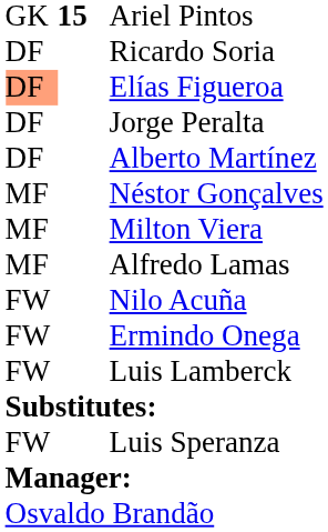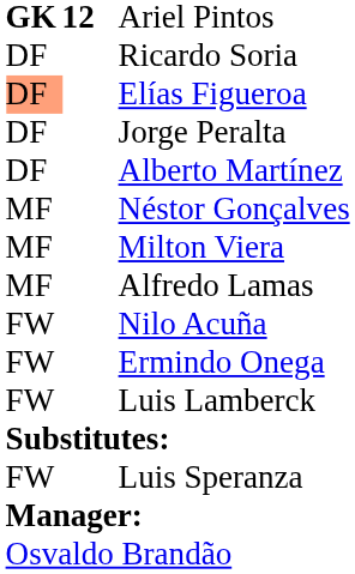 <table style="font-size:90%; margin:0.2em auto;" cellspacing="0" cellpadding="0">
 <tr>
 <th width="25"></th>
 <th width="25"></th>
 </tr>
 <tr>
-<td>GK</td>
-<td><strong>15</strong></td>
+<td><strong>GK</strong></td>
+<td><strong>12</strong></td>
 <td> Ariel Pintos</td>
 </tr>
 <tr>
 <td>DF</td>
 <td></td>
 <td> Ricardo Soria</td>
 <td></td>
 <td></td>
 </tr>
 <tr>
 <td style="background: lightsalmon;">DF</td>
 <td></td>
 <td> <a href='#'>Elías Figueroa</a></td>
 </tr>
 <tr>
 <td>DF</td>
 <td></td>
 <td> Jorge Peralta</td>
 </tr>
 <tr>
 <td>DF</td>
 <td></td>
 <td> <a href='#'>Alberto Martínez</a></td>
 </tr>
 <tr>
 <td>MF</td>
 <td></td>
 <td> <a href='#'>Néstor Gonçalves</a></td>
 </tr>
 <tr>
 <td>MF</td>
 <td></td>
 <td> <a href='#'>Milton Viera</a></td>
 </tr>
 <tr>
 <td>MF</td>
 <td></td>
 <td> Alfredo Lamas</td>
 </tr>
 <tr>
 <td>FW</td>
 <td></td>
 <td> <a href='#'>Nilo Acuña</a></td>
 </tr>
 <tr>
 <td>FW</td>
 <td></td>
 <td> <a href='#'>Ermindo Onega</a></td>
 </tr>
 <tr>
 <td>FW</td>
 <td></td>
 <td> Luis Lamberck</td>
 </tr>
 <tr>
 <td colspan=3><strong>Substitutes:</strong></td>
 </tr>
 <tr>
 <td>FW</td>
 <td></td>
 <td> Luis Speranza</td>
 <td></td>
 <td></td>
 </tr>
 <tr>
 <td colspan=3><strong>Manager:</strong></td>
 </tr>
 <tr>
 <td colspan=4> <a href='#'>Osvaldo Brandão</a></td>
 </tr>
 </table>
